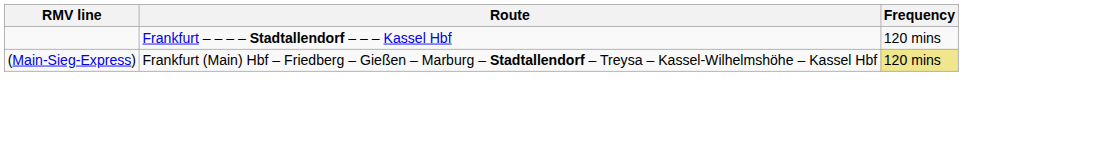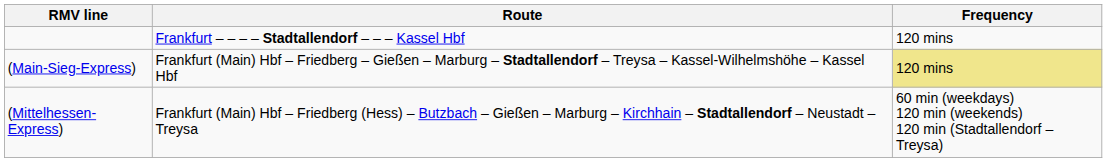 <table class="wikitable">
 <tr class="hintergrundfarbe5">
 <th>RMV line</th>
 <th>Route</th>
 <th>Frequency</th>
 </tr>
 <tr>
 <td></td>
 <td><a href='#'>Frankfurt</a> –  –  –  – <strong>Stadtallendorf</strong> –  –  – <a href='#'>Kassel Hbf</a></td>
 <td>120 mins</td>
 </tr>
 <tr>
 <td> (<a href='#'>Main-Sieg-Express</a>)</td>
 <td>Frankfurt (Main) Hbf – Friedberg – Gießen – Marburg – <strong>Stadtallendorf</strong> – Treysa – Kassel-Wilhelmshöhe – Kassel Hbf</td>
 <td style="background: khaki;">120 mins</td>
 </tr>
+<tr>
+<td> (<a href='#'>Mittelhessen-Express</a>)</td>
+<td>Frankfurt (Main) Hbf – Friedberg (Hess) – <a href='#'>Butzbach</a> – Gießen – Marburg – <a href='#'>Kirchhain</a> – <strong>Stadtallendorf</strong> – Neustadt – Treysa</td>
+<td>60 min (weekdays)<br>120 min (weekends)<br>120 min (Stadtallendorf – Treysa)</td>
+</tr>
 </table>
